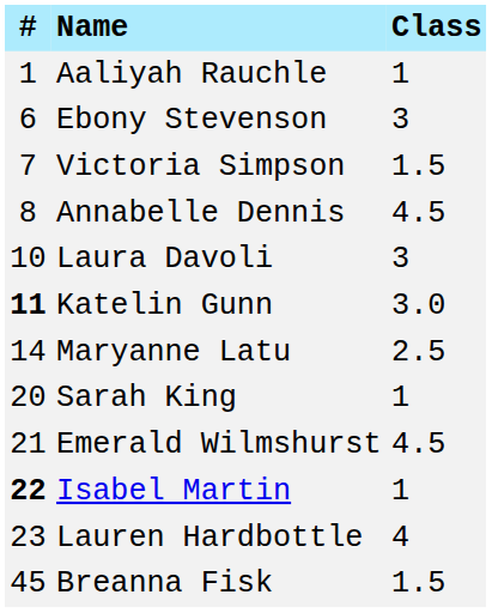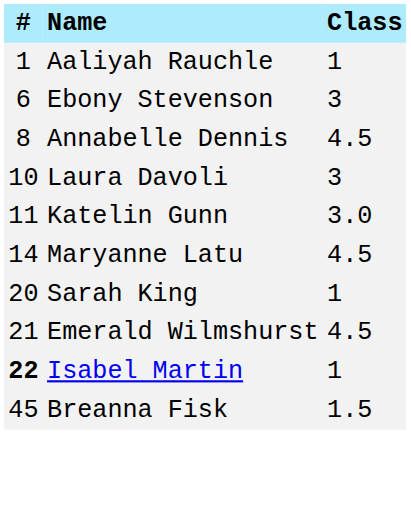 <table border=0 cellpadding=2 cellspacing=0  |- bgcolor=#F2F2F2 style="text-align:center; font-size:90%;">
 <tr bgcolor=#ADEBFD>
 <th>#</th>
 <th align=left>Name</th>
 <th align=left>Class</th>
 </tr>
 <tr>
 <td>1</td>
 <td align=left>Aaliyah Rauchle</td>
 <td align=left>1</td>
 </tr>
 <tr>
 <td>6</td>
 <td align=left>Ebony Stevenson</td>
 <td align=left>3</td>
 </tr>
 <tr>
-<td>7</td>
-<td align=left>Victoria Simpson</td>
-<td align=left>1.5</td>
-</tr>
-<tr>
 <td>8</td>
 <td align=left>Annabelle Dennis</td>
 <td align=left>4.5</td>
 </tr>
 <tr>
 <td>10</td>
 <td align=left>Laura Davoli</td>
 <td align=left>3</td>
 </tr>
 <tr>
-<td><strong>11</strong></td>
+<td>11</td>
 <td align=left>Katelin Gunn</td>
 <td align=left>3.0</td>
 </tr>
 <tr>
 <td>14</td>
 <td align=left>Maryanne Latu</td>
-<td align=left>2.5</td>
+<td align=left>4.5</td>
 </tr>
 <tr>
 <td>20</td>
 <td align=left>Sarah King</td>
 <td align=left>1</td>
 </tr>
 <tr>
 <td>21</td>
 <td align=left>Emerald Wilmshurst</td>
 <td align=left>4.5</td>
 </tr>
 <tr>
 <td><strong>22</strong></td>
 <td align=left><a href='#'>Isabel Martin</a></td>
 <td align=left>1</td>
 </tr>
 <tr>
-<td>23</td>
-<td align=left>Lauren Hardbottle</td>
-<td align=left>4</td>
-</tr>
-<tr>
 <td>45</td>
 <td align=left>Breanna Fisk</td>
 <td align=left>1.5</td>
 </tr>
 </table>
